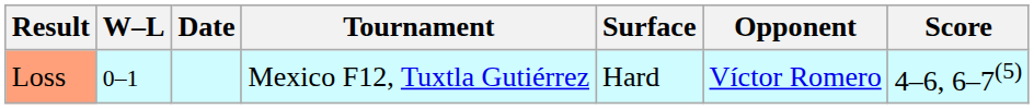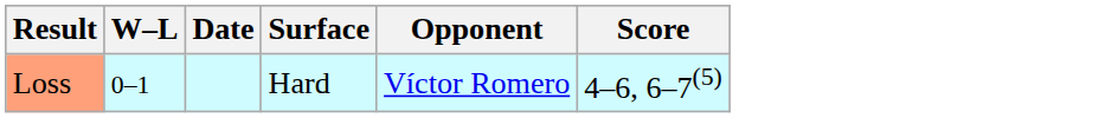 <table class="sortable wikitable">
 <tr>
 <th>Result</th>
 <th class="unsortable">W–L</th>
 <th>Date</th>
-<th>Tournament</th>
 <th>Surface</th>
 <th>Opponent</th>
 <th class="unsortable">Score</th>
 </tr>
 <tr style="background:#cffcff;">
 <td style="background:#ffa07a;">Loss</td>
 <td><small>0–1</small></td>
 <td></td>
-<td>Mexico F12, <a href='#'>Tuxtla Gutiérrez</a></td>
 <td>Hard</td>
 <td> <a href='#'>Víctor Romero</a></td>
 <td>4–6, 6–7<sup>(5)</sup></td>
 </tr>
 </table>
